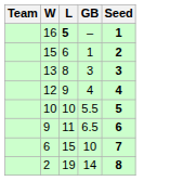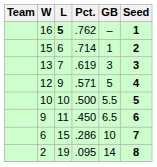 <table class=wikitable>
 <tr>
 <th>Team</th>
 <th>W</th>
 <th>L</th>
+<th>Pct.</th>
 <th>GB</th>
 <th>Seed</th>
 </tr>
 <tr bgcolor="#ccffcc">
 <td></td>
 <td>16</td>
 <td><strong>5</strong></td>
+<td>.762</td>
 <td style="text-align:center;">–</td>
 <td style="text-align:center;"><strong>1</strong></td>
 </tr>
 <tr bgcolor="#ccffcc">
 <td></td>
 <td>15</td>
 <td>6</td>
+<td>.714</td>
 <td style="text-align:center;">1</td>
 <td style="text-align:center;"><strong>2</strong></td>
 </tr>
 <tr bgcolor="#ccffcc">
 <td></td>
 <td>13</td>
-<td>8</td>
+<td>7</td>
+<td>.619</td>
 <td style="text-align:center;">3</td>
 <td style="text-align:center;"><strong>3</strong></td>
 </tr>
 <tr bgcolor="#ccffcc">
 <td></td>
 <td>12</td>
 <td>9</td>
-<td style="text-align:center;">4</td>
+<td>.571</td>
+<td style="text-align:center;">5</td>
 <td style="text-align:center;"><strong>4</strong></td>
 </tr>
 <tr bgcolor="#ccffcc">
 <td></td>
 <td>10</td>
 <td>10</td>
+<td>.500</td>
 <td style="text-align:center;">5.5</td>
 <td style="text-align:center;"><strong>5</strong></td>
 </tr>
 <tr bgcolor="#ccffcc">
 <td></td>
 <td>9</td>
 <td>11</td>
+<td>.450</td>
 <td style="text-align:center;">6.5</td>
 <td style="text-align:center;"><strong>6</strong></td>
 </tr>
 <tr bgcolor="#ccffcc">
 <td></td>
 <td>6</td>
 <td>15</td>
+<td>.286</td>
 <td style="text-align:center;">10</td>
 <td style="text-align:center;"><strong>7</strong></td>
 </tr>
 <tr bgcolor="#ccffcc">
 <td></td>
 <td>2</td>
 <td>19</td>
+<td>.095</td>
 <td style="text-align:center;">14</td>
 <td style="text-align:center;"><strong>8</strong></td>
 </tr>
 </table>
